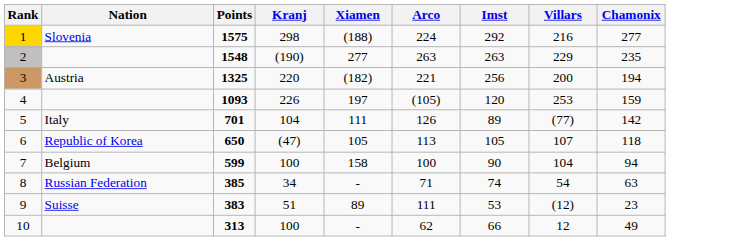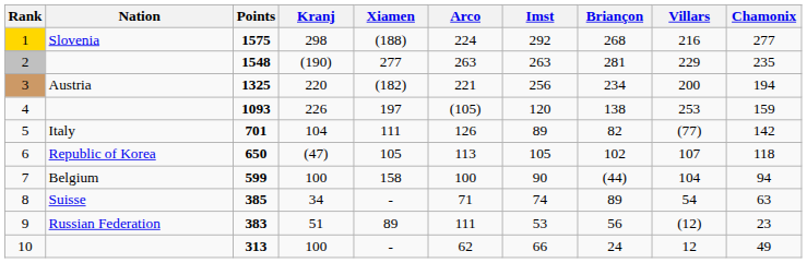 <table class="wikitable sortable">
 <tr>
 <th>Rank</th>
 <th width = "200">Nation</th>
 <th>Points</th>
 <th width = "75" data-sort-type="number"><a href='#'>Kranj</a></th>
 <th width = "75" data-sort-type="number"><a href='#'>Xiamen</a></th>
 <th width = "75" data-sort-type="number"><a href='#'>Arco</a></th>
 <th width = "75" data-sort-type="number"><a href='#'>Imst</a></th>
+<th width = "75" data-sort-type="number"><a href='#'>Briançon</a></th>
 <th width = "75" data-sort-type="number"><a href='#'>Villars</a></th>
 <th width = "75" data-sort-type="number"><a href='#'>Chamonix</a></th>
 </tr>
 <tr>
 <td align="center" style="background: gold">1</td>
 <td> <a href='#'>Slovenia</a></td>
 <td align="center"><strong>1575</strong></td>
 <td align="center">298</td>
 <td align="center">(188)</td>
 <td align="center">224</td>
 <td align="center">292</td>
+<td align="center">268</td>
 <td align="center">216</td>
 <td align="center">277</td>
 </tr>
 <tr>
 <td align="center" style="background: silver">2</td>
 <td></td>
 <td align="center"><strong>1548</strong></td>
 <td align="center">(190)</td>
 <td align="center">277</td>
 <td align="center">263</td>
 <td align="center">263</td>
+<td align="center">281</td>
 <td align="center">229</td>
 <td align="center">235</td>
 </tr>
 <tr>
 <td align="center" style="background: #cc9966">3</td>
 <td> Austria</td>
 <td align="center"><strong>1325</strong></td>
 <td align="center">220</td>
 <td align="center">(182)</td>
 <td align="center">221</td>
 <td align="center">256</td>
+<td align="center">234</td>
 <td align="center">200</td>
 <td align="center">194</td>
 </tr>
 <tr>
 <td align="center">4</td>
 <td></td>
 <td align="center"><strong>1093</strong></td>
 <td align="center">226</td>
 <td align="center">197</td>
 <td align="center">(105)</td>
 <td align="center">120</td>
+<td align="center">138</td>
 <td align="center">253</td>
 <td align="center">159</td>
 </tr>
 <tr>
 <td align="center">5</td>
 <td> Italy</td>
 <td align="center"><strong>701</strong></td>
 <td align="center">104</td>
 <td align="center">111</td>
 <td align="center">126</td>
 <td align="center">89</td>
+<td align="center">82</td>
 <td align="center">(77)</td>
 <td align="center">142</td>
 </tr>
 <tr>
 <td align="center">6</td>
 <td> <a href='#'>Republic of Korea</a></td>
 <td align="center"><strong>650</strong></td>
 <td align="center">(47)</td>
 <td align="center">105</td>
 <td align="center">113</td>
 <td align="center">105</td>
+<td align="center">102</td>
 <td align="center">107</td>
 <td align="center">118</td>
 </tr>
 <tr>
 <td align="center">7</td>
 <td> Belgium</td>
 <td align="center"><strong>599</strong></td>
 <td align="center">100</td>
 <td align="center">158</td>
 <td align="center">100</td>
 <td align="center">90</td>
+<td align="center">(44)</td>
 <td align="center">104</td>
 <td align="center">94</td>
 </tr>
 <tr>
 <td align="center">8</td>
-<td> <a href='#'>Russian Federation</a></td>
+<td> <a href='#'>Suisse</a></td>
 <td align="center"><strong>385</strong></td>
 <td align="center">34</td>
 <td align="center">-</td>
 <td align="center">71</td>
 <td align="center">74</td>
+<td align="center">89</td>
 <td align="center">54</td>
 <td align="center">63</td>
 </tr>
 <tr>
 <td align="center">9</td>
-<td> <a href='#'>Suisse</a></td>
+<td> <a href='#'>Russian Federation</a></td>
 <td align="center"><strong>383</strong></td>
 <td align="center">51</td>
 <td align="center">89</td>
 <td align="center">111</td>
 <td align="center">53</td>
+<td align="center">56</td>
 <td align="center">(12)</td>
 <td align="center">23</td>
 </tr>
 <tr>
 <td align="center">10</td>
 <td></td>
 <td align="center"><strong>313</strong></td>
 <td align="center">100</td>
 <td align="center">-</td>
 <td align="center">62</td>
 <td align="center">66</td>
+<td align="center">24</td>
 <td align="center">12</td>
 <td align="center">49</td>
 </tr>
 </table>
